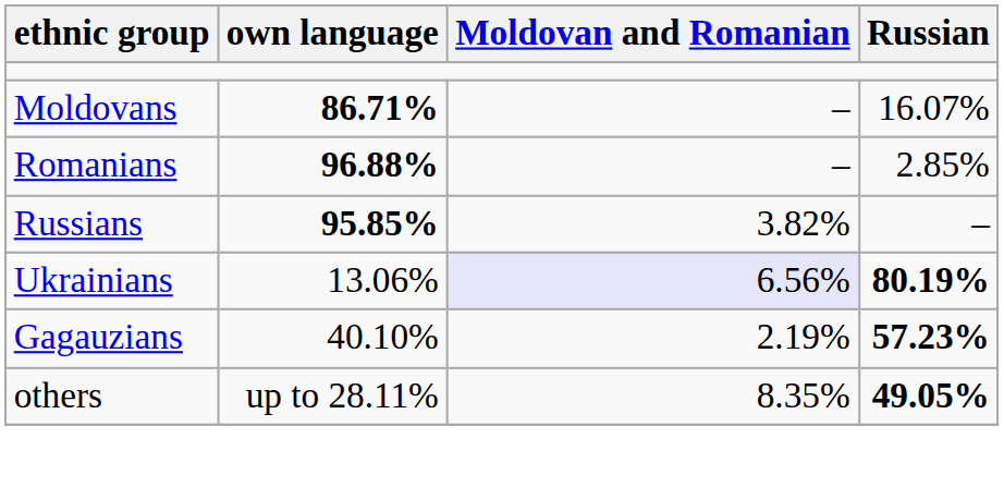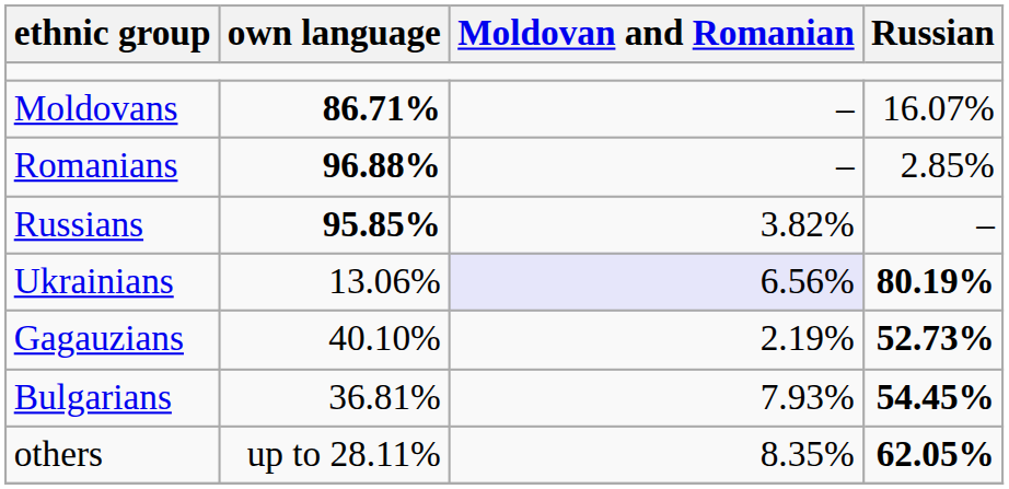 <table class="wikitable" style="text-align:right;">
 <tr>
 <th>ethnic group</th>
 <th>own language</th>
 <th><a href='#'>Moldovan</a> and <a href='#'>Romanian</a></th>
 <th>Russian</th>
 </tr>
 <tr>
 <td colspan="4"></td>
 </tr>
 <tr>
 <td align="left"><a href='#'>Moldovans</a></td>
 <td><strong>86.71%</strong></td>
 <td>–</td>
 <td>16.07%</td>
 </tr>
 <tr>
 <td align="left"><a href='#'>Romanians</a></td>
 <td><strong>96.88%</strong></td>
 <td>–</td>
 <td>2.85%</td>
 </tr>
 <tr>
 <td align="left"><a href='#'>Russians</a></td>
 <td><strong>95.85%</strong></td>
 <td>3.82%</td>
 <td>–</td>
 </tr>
 <tr>
 <td align="left"><a href='#'>Ukrainians</a></td>
 <td>13.06%</td>
 <td style="background: lavender;">6.56%</td>
 <td><strong>80.19%</strong></td>
 </tr>
 <tr>
 <td align="left"><a href='#'>Gagauzians</a></td>
 <td>40.10%</td>
 <td>2.19%</td>
-<td><strong>57.23%</strong></td>
+<td><strong>52.73%</strong></td>
+</tr>
+<tr>
+<td align="left"><a href='#'>Bulgarians</a></td>
+<td>36.81%</td>
+<td>7.93%</td>
+<td><strong>54.45%</strong></td>
 </tr>
 <tr>
 <td align="left">others</td>
 <td>up to 28.11%</td>
 <td>8.35%</td>
-<td><strong>49.05%</strong></td>
+<td><strong>62.05%</strong></td>
 </tr>
 <tr>
 </tr>
 </table>
